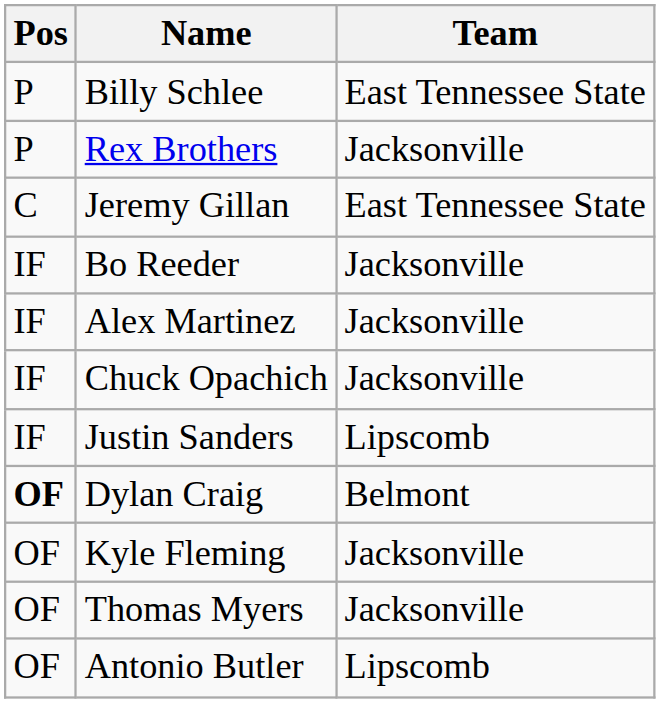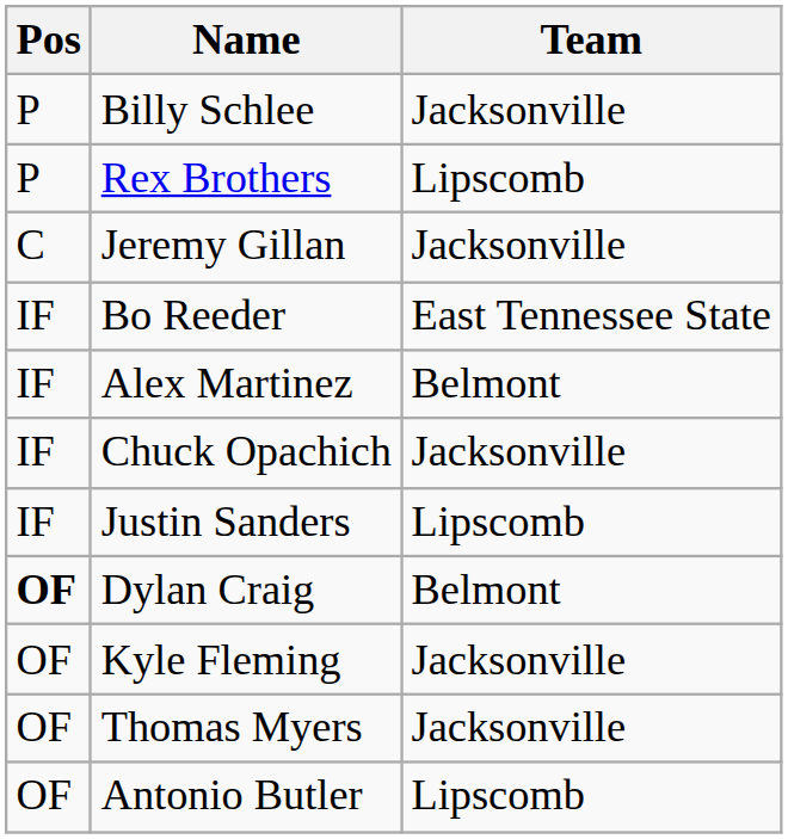 <table class=wikitable>
 <tr>
 <th>Pos</th>
 <th>Name</th>
 <th>Team</th>
 </tr>
 <tr>
 <td>P</td>
 <td>Billy Schlee</td>
-<td>East Tennessee State</td>
+<td>Jacksonville</td>
 </tr>
 <tr>
 <td>P</td>
 <td><a href='#'>Rex Brothers</a></td>
-<td>Jacksonville</td>
+<td>Lipscomb</td>
 </tr>
 <tr>
 <td>C</td>
 <td>Jeremy Gillan</td>
+<td>Jacksonville</td>
+</tr>
+<tr>
+<td>IF</td>
+<td>Bo Reeder</td>
 <td>East Tennessee State</td>
 </tr>
 <tr>
 <td>IF</td>
-<td>Bo Reeder</td>
-<td>Jacksonville</td>
-</tr>
-<tr>
-<td>IF</td>
 <td>Alex Martinez</td>
-<td>Jacksonville</td>
+<td>Belmont</td>
 </tr>
 <tr>
 <td>IF</td>
 <td>Chuck Opachich</td>
 <td>Jacksonville</td>
 </tr>
 <tr>
 <td>IF</td>
 <td>Justin Sanders</td>
 <td>Lipscomb</td>
 </tr>
 <tr>
 <td><strong>OF</strong></td>
 <td>Dylan Craig</td>
 <td>Belmont</td>
 </tr>
 <tr>
 <td>OF</td>
 <td>Kyle Fleming</td>
 <td>Jacksonville</td>
 </tr>
 <tr>
 <td>OF</td>
 <td>Thomas Myers</td>
 <td>Jacksonville</td>
 </tr>
 <tr>
 <td>OF</td>
 <td>Antonio Butler</td>
 <td>Lipscomb</td>
 </tr>
 </table>
